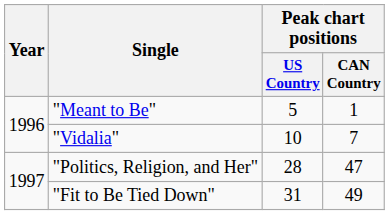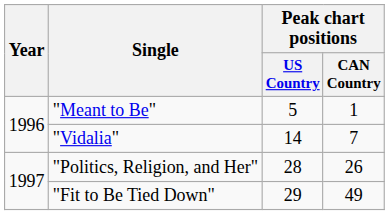 <table class="wikitable" style="text-align:center;">
 <tr>
 <th rowspan="2">Year</th>
 <th rowspan="2">Single</th>
 <th colspan="2">Peak chart positions</th>
 </tr>
 <tr style="font-size:smaller;">
 <th width="45"><a href='#'>US Country</a></th>
 <th width="45">CAN Country</th>
 </tr>
 <tr>
 <td rowspan=2>1996</td>
 <td align="left">"<a href='#'>Meant to Be</a>"</td>
 <td>5</td>
 <td>1</td>
 </tr>
 <tr>
 <td align="left">"<a href='#'>Vidalia</a>"</td>
-<td>10</td>
+<td>14</td>
 <td>7</td>
 </tr>
 <tr>
 <td rowspan="2">1997</td>
 <td align="left">"Politics, Religion, and Her"</td>
 <td>28</td>
-<td>47</td>
+<td>26</td>
 </tr>
 <tr>
 <td align="left">"Fit to Be Tied Down"</td>
-<td>31</td>
+<td>29</td>
 <td>49</td>
 </tr>
 </table>
